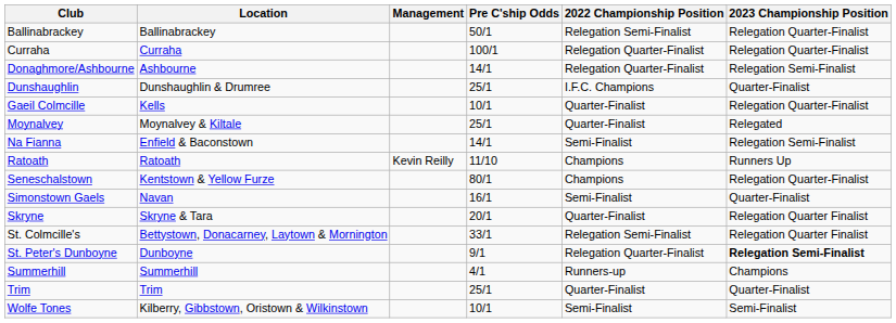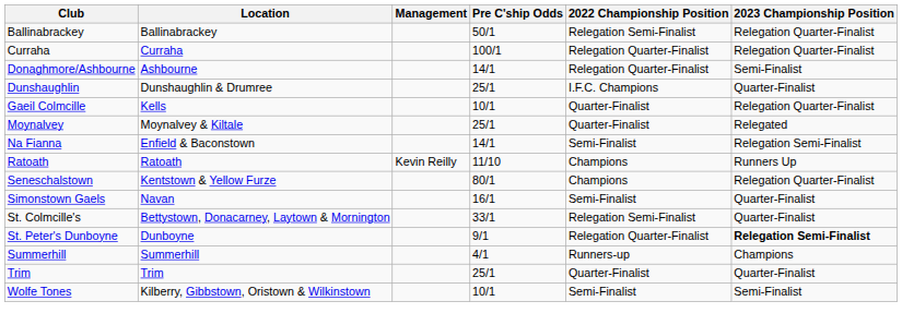 <table class="wikitable sortable">
 <tr>
 <th>Club</th>
 <th>Location</th>
 <th>Management</th>
 <th>Pre C'ship Odds</th>
 <th>2022 Championship Position</th>
 <th>2023 Championship Position</th>
 </tr>
 <tr>
 <td> Ballinabrackey</td>
 <td>Ballinabrackey</td>
 <td></td>
 <td>50/1</td>
 <td>Relegation Semi-Finalist</td>
 <td>Relegation Quarter-Finalist</td>
 </tr>
 <tr>
 <td> Curraha</td>
 <td><a href='#'>Curraha</a></td>
 <td></td>
 <td>100/1</td>
 <td>Relegation Quarter-Finalist</td>
 <td>Relegation Quarter-Finalist</td>
 </tr>
 <tr>
 <td> <a href='#'>Donaghmore/Ashbourne</a></td>
 <td><a href='#'>Ashbourne</a></td>
 <td></td>
 <td>14/1</td>
 <td>Relegation Quarter-Finalist</td>
-<td>Relegation Semi-Finalist</td>
+<td>Semi-Finalist</td>
 </tr>
 <tr>
 <td> <a href='#'>Dunshaughlin</a></td>
 <td>Dunshaughlin & Drumree</td>
 <td></td>
 <td>25/1</td>
 <td>I.F.C. Champions</td>
 <td>Quarter-Finalist</td>
 </tr>
 <tr>
 <td> <a href='#'>Gaeil Colmcille</a></td>
 <td><a href='#'>Kells</a></td>
 <td></td>
 <td>10/1</td>
 <td>Quarter-Finalist</td>
 <td>Relegation Quarter-Finalist</td>
 </tr>
 <tr>
 <td> <a href='#'>Moynalvey</a></td>
 <td>Moynalvey & <a href='#'>Kiltale</a></td>
 <td></td>
 <td>25/1</td>
 <td>Quarter-Finalist</td>
 <td>Relegated</td>
 </tr>
 <tr>
 <td> <a href='#'>Na Fianna</a></td>
 <td><a href='#'>Enfield</a> & Baconstown</td>
 <td></td>
 <td>14/1</td>
 <td>Semi-Finalist</td>
 <td>Relegation Semi-Finalist</td>
 </tr>
 <tr>
 <td> <a href='#'>Ratoath</a></td>
 <td><a href='#'>Ratoath</a></td>
 <td>Kevin Reilly</td>
 <td>11/10</td>
 <td>Champions</td>
 <td>Runners Up</td>
 </tr>
 <tr>
 <td> <a href='#'>Seneschalstown</a></td>
 <td><a href='#'>Kentstown</a> & <a href='#'>Yellow Furze</a></td>
 <td></td>
 <td>80/1</td>
 <td>Champions</td>
 <td>Relegation Quarter-Finalist</td>
 </tr>
 <tr>
 <td> <a href='#'>Simonstown Gaels</a></td>
 <td><a href='#'>Navan</a></td>
 <td></td>
 <td>16/1</td>
 <td>Semi-Finalist</td>
 <td>Quarter-Finalist</td>
 </tr>
 <tr>
-<td> <a href='#'>Skryne</a></td>
-<td><a href='#'>Skryne</a> & Tara</td>
-<td></td>
-<td>20/1</td>
-<td>Quarter-Finalist</td>
-<td>Relegation Quarter Finalist</td>
-</tr>
-<tr>
 <td> St. Colmcille's</td>
 <td><a href='#'>Bettystown</a>, <a href='#'>Donacarney</a>, <a href='#'>Laytown</a> & <a href='#'>Mornington</a></td>
 <td></td>
 <td>33/1</td>
 <td>Relegation Semi-Finalist</td>
-<td>Relegation Quarter Finalist</td>
+<td>Quarter-Finalist</td>
 </tr>
 <tr>
 <td> <a href='#'>St. Peter's Dunboyne</a></td>
 <td><a href='#'>Dunboyne</a></td>
 <td></td>
 <td>9/1</td>
 <td>Relegation Quarter-Finalist</td>
 <td><strong>Relegation Semi-Finalist</strong></td>
 </tr>
 <tr>
 <td> <a href='#'>Summerhill</a></td>
 <td><a href='#'>Summerhill</a></td>
 <td></td>
 <td>4/1</td>
 <td>Runners-up</td>
 <td>Champions</td>
 </tr>
 <tr>
 <td> <a href='#'>Trim</a></td>
 <td><a href='#'>Trim</a></td>
 <td></td>
 <td>25/1</td>
 <td>Quarter-Finalist</td>
 <td>Quarter-Finalist</td>
 </tr>
 <tr>
 <td> <a href='#'>Wolfe Tones</a></td>
 <td>Kilberry, <a href='#'>Gibbstown</a>, Oristown & <a href='#'>Wilkinstown</a></td>
 <td></td>
 <td>10/1</td>
 <td>Semi-Finalist</td>
 <td>Semi-Finalist</td>
 </tr>
 </table>
